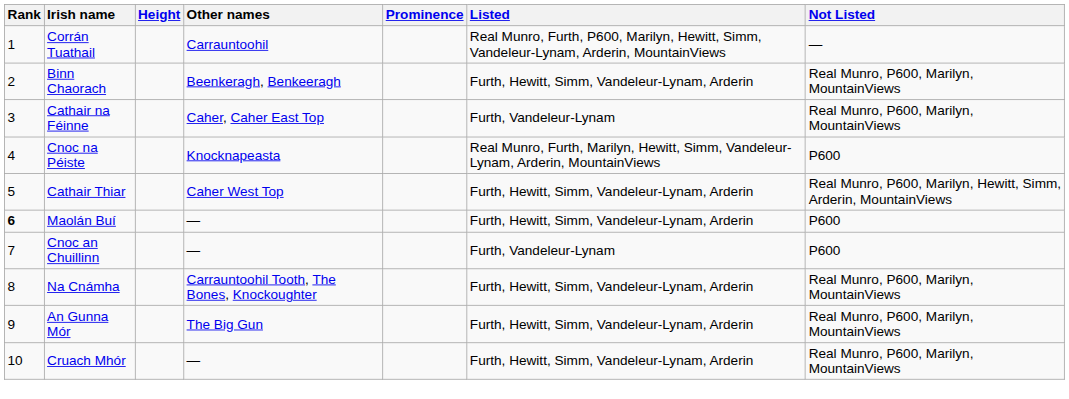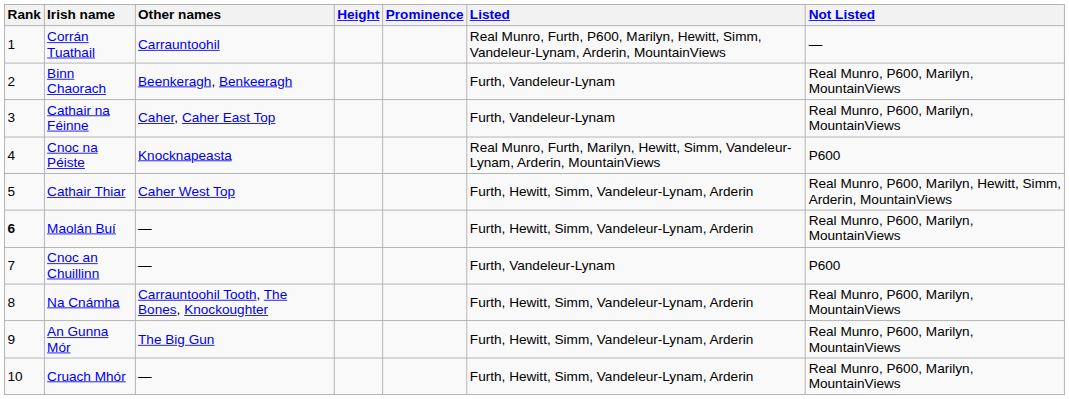 <table class="wikitable sortable" style="text-align:left">
 <tr>
 <th style="text-align:left">Rank</th>
 <th style="text-align:left">Irish name</th>
+<th style="text-align:left">Other names</th>
 <th style="text-align:left"><a href='#'>Height</a></th>
-<th style="text-align:left">Other names</th>
 <th style="text-align:left"><a href='#'>Prominence</a></th>
 <th style="text-align:left"><a href='#'>Listed</a></th>
 <th style="text-align:left"><a href='#'>Not Listed</a></th>
 </tr>
 <tr>
 <td>1</td>
 <td><a href='#'>Corrán Tuathail</a></td>
+<td><a href='#'>Carrauntoohil</a></td>
 <td></td>
-<td><a href='#'>Carrauntoohil</a></td>
 <td></td>
 <td>Real Munro, Furth, P600, Marilyn, Hewitt, Simm, Vandeleur-Lynam, Arderin, MountainViews</td>
 <td>—</td>
 </tr>
 <tr>
 <td>2</td>
 <td><a href='#'>Binn Chaorach</a></td>
-<td></td>
 <td><a href='#'>Beenkeragh</a>, <a href='#'>Benkeeragh</a></td>
 <td></td>
-<td>Furth, Hewitt, Simm, Vandeleur-Lynam, Arderin</td>
+<td></td>
+<td>Furth, Vandeleur-Lynam</td>
 <td>Real Munro, P600, Marilyn, MountainViews</td>
 </tr>
 <tr>
 <td>3</td>
 <td><a href='#'>Cathair na Féinne</a></td>
+<td><a href='#'>Caher</a>, <a href='#'>Caher East Top</a></td>
 <td></td>
-<td><a href='#'>Caher</a>, <a href='#'>Caher East Top</a></td>
 <td></td>
 <td>Furth, Vandeleur-Lynam</td>
 <td>Real Munro, P600, Marilyn, MountainViews</td>
 </tr>
 <tr>
 <td>4</td>
 <td><a href='#'>Cnoc na Péiste</a></td>
+<td><a href='#'>Knocknapeasta</a></td>
 <td></td>
-<td><a href='#'>Knocknapeasta</a></td>
 <td></td>
 <td>Real Munro, Furth, Marilyn, Hewitt, Simm, Vandeleur-Lynam, Arderin, MountainViews</td>
 <td>P600</td>
 </tr>
 <tr>
 <td>5</td>
 <td><a href='#'>Cathair Thiar</a></td>
+<td><a href='#'>Caher West Top</a></td>
 <td></td>
-<td><a href='#'>Caher West Top</a></td>
 <td></td>
 <td>Furth, Hewitt, Simm, Vandeleur-Lynam, Arderin</td>
 <td>Real Munro, P600, Marilyn, Hewitt, Simm, Arderin, MountainViews</td>
 </tr>
 <tr>
 <td><strong>6</strong></td>
 <td><a href='#'>Maolán Buí</a></td>
-<td></td>
 <td>—</td>
 <td></td>
+<td></td>
 <td>Furth, Hewitt, Simm, Vandeleur-Lynam, Arderin</td>
-<td>P600</td>
+<td>Real Munro, P600, Marilyn, MountainViews</td>
 </tr>
 <tr>
 <td>7</td>
 <td><a href='#'>Cnoc an Chuillinn</a></td>
+<td>—</td>
 <td></td>
-<td>—</td>
 <td></td>
 <td>Furth, Vandeleur-Lynam</td>
 <td>P600</td>
 </tr>
 <tr>
 <td>8</td>
 <td><a href='#'>Na Cnámha</a></td>
+<td><a href='#'>Carrauntoohil Tooth</a>, <a href='#'>The Bones</a>, <a href='#'>Knockoughter</a></td>
 <td></td>
-<td><a href='#'>Carrauntoohil Tooth</a>, <a href='#'>The Bones</a>, <a href='#'>Knockoughter</a></td>
 <td></td>
 <td>Furth, Hewitt, Simm, Vandeleur-Lynam, Arderin</td>
 <td>Real Munro, P600, Marilyn, MountainViews</td>
 </tr>
 <tr>
 <td>9</td>
 <td><a href='#'>An Gunna Mór</a></td>
+<td><a href='#'>The Big Gun</a></td>
 <td></td>
-<td><a href='#'>The Big Gun</a></td>
 <td></td>
 <td>Furth, Hewitt, Simm, Vandeleur-Lynam, Arderin</td>
 <td>Real Munro, P600, Marilyn, MountainViews</td>
 </tr>
 <tr>
 <td>10</td>
 <td><a href='#'>Cruach Mhór</a></td>
+<td>—</td>
 <td></td>
-<td>—</td>
 <td></td>
 <td>Furth, Hewitt, Simm, Vandeleur-Lynam, Arderin</td>
 <td>Real Munro, P600, Marilyn, MountainViews</td>
 </tr>
 </table>
